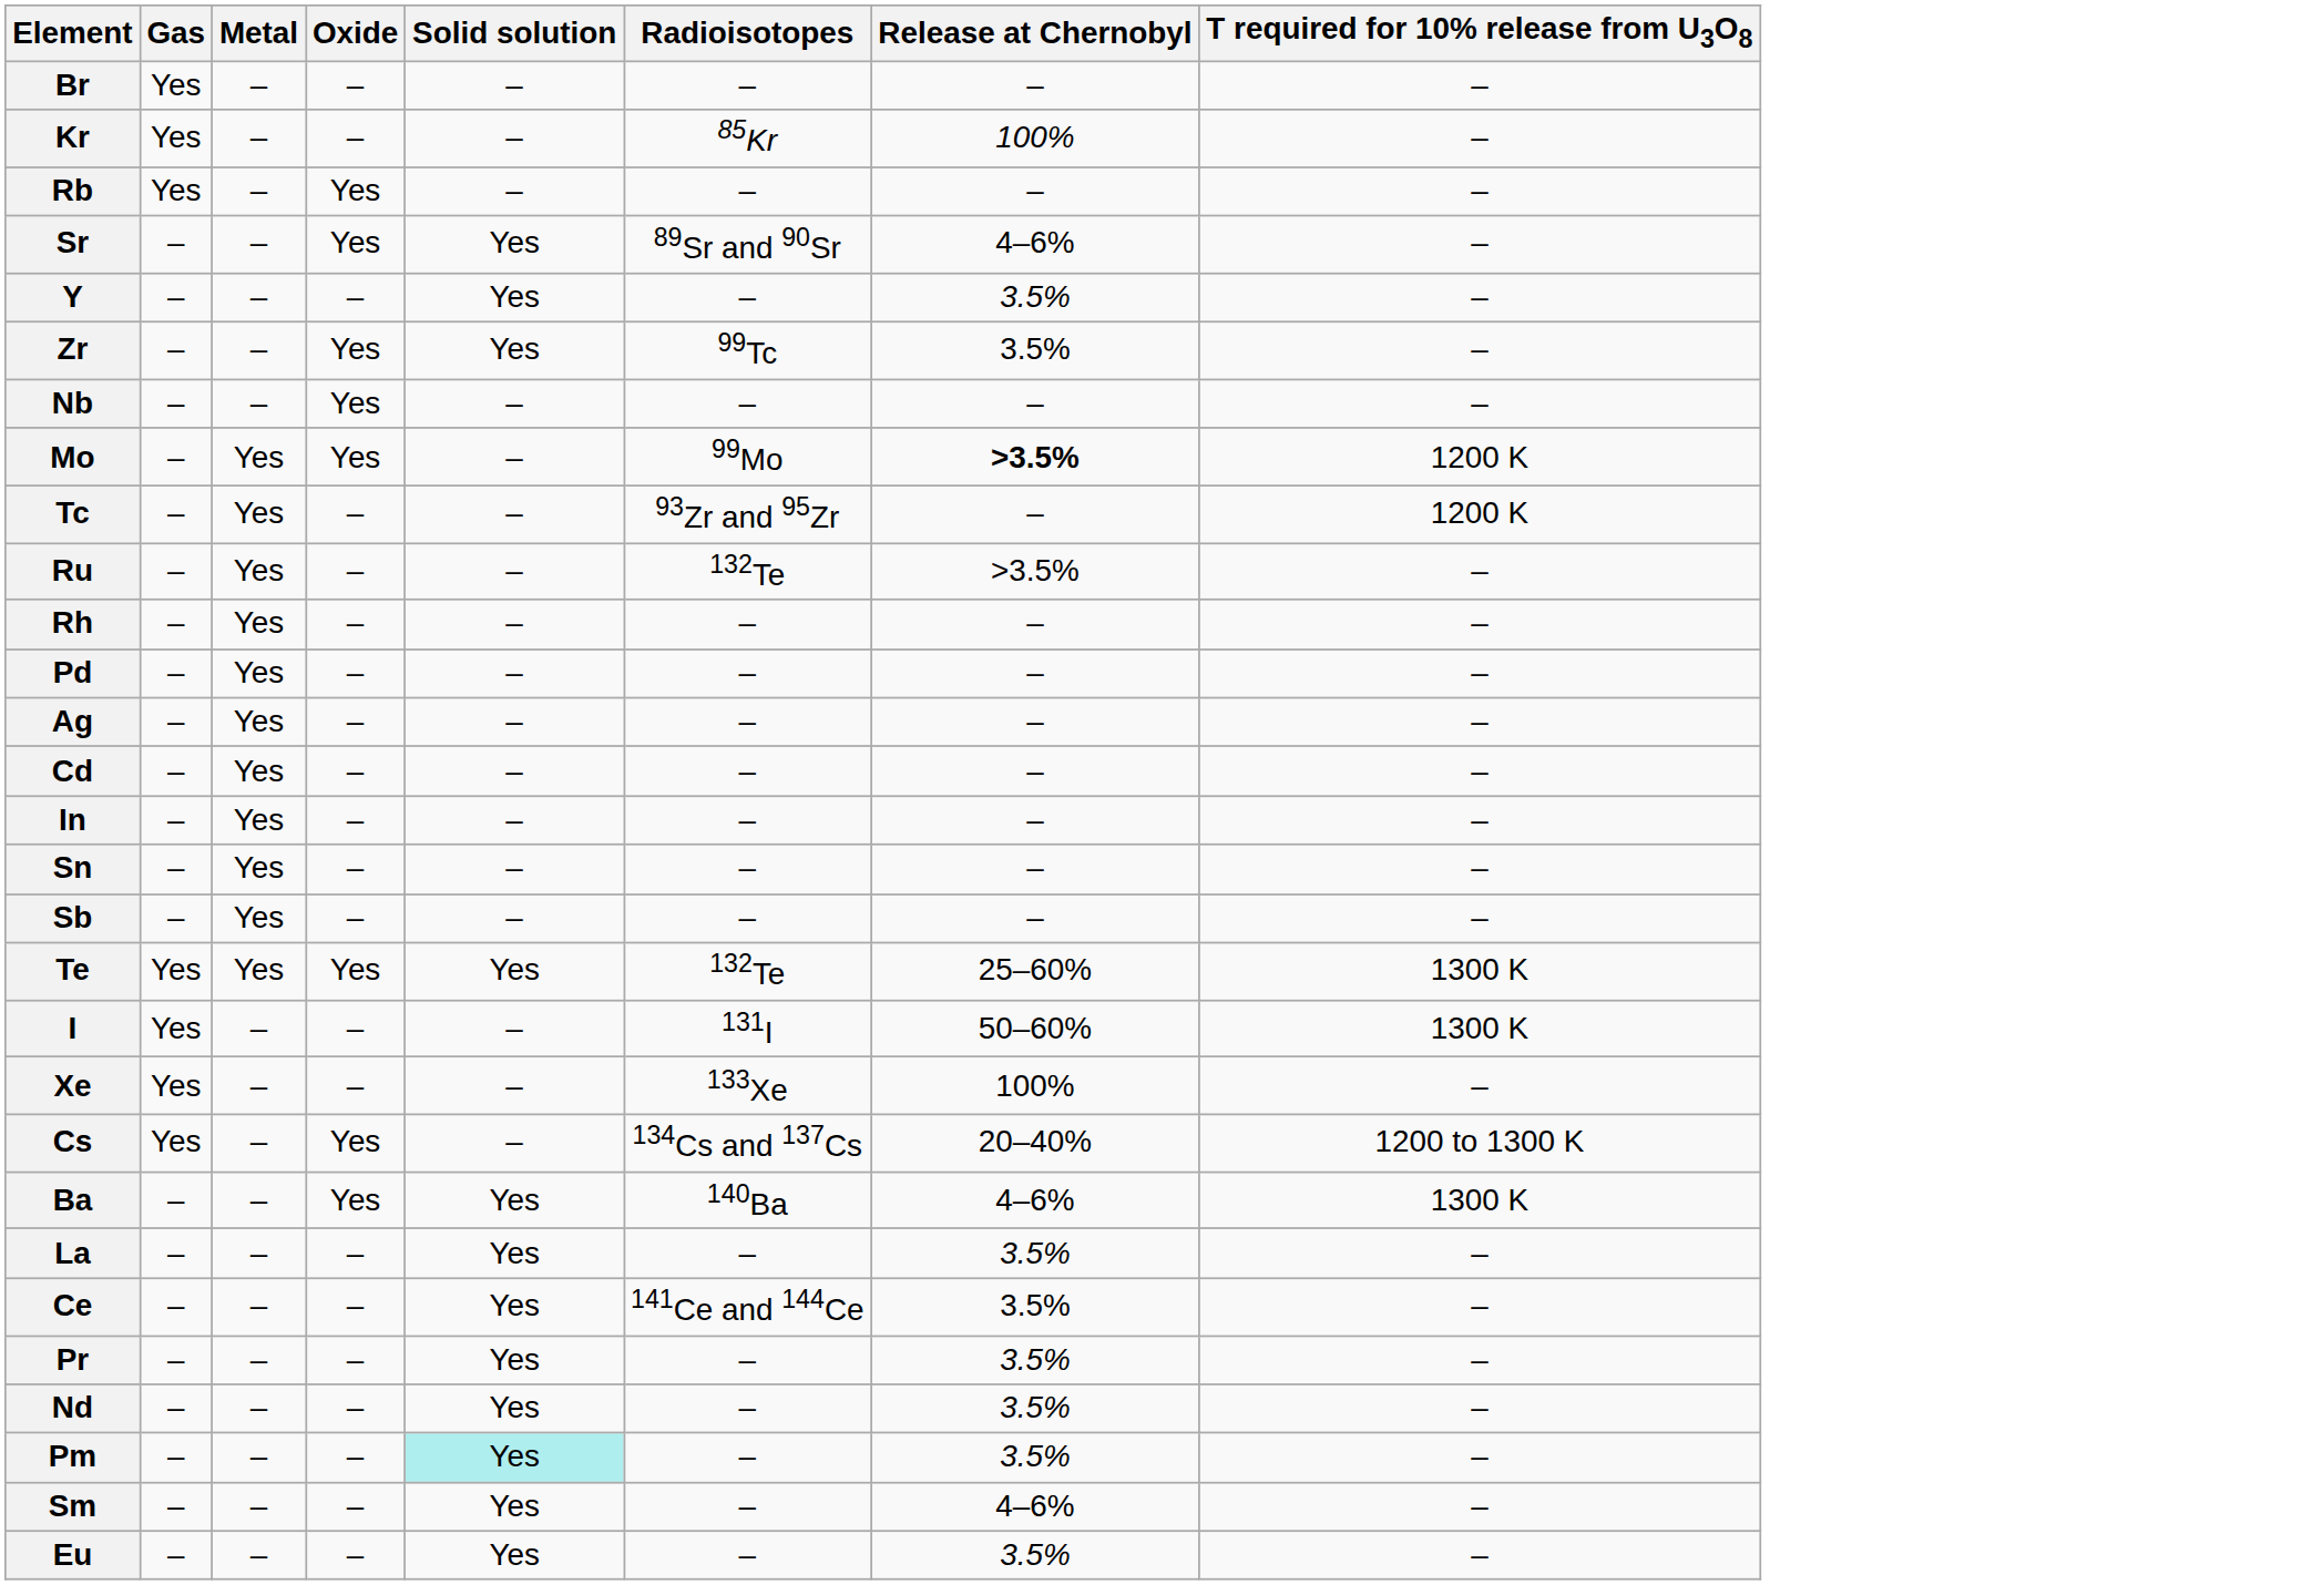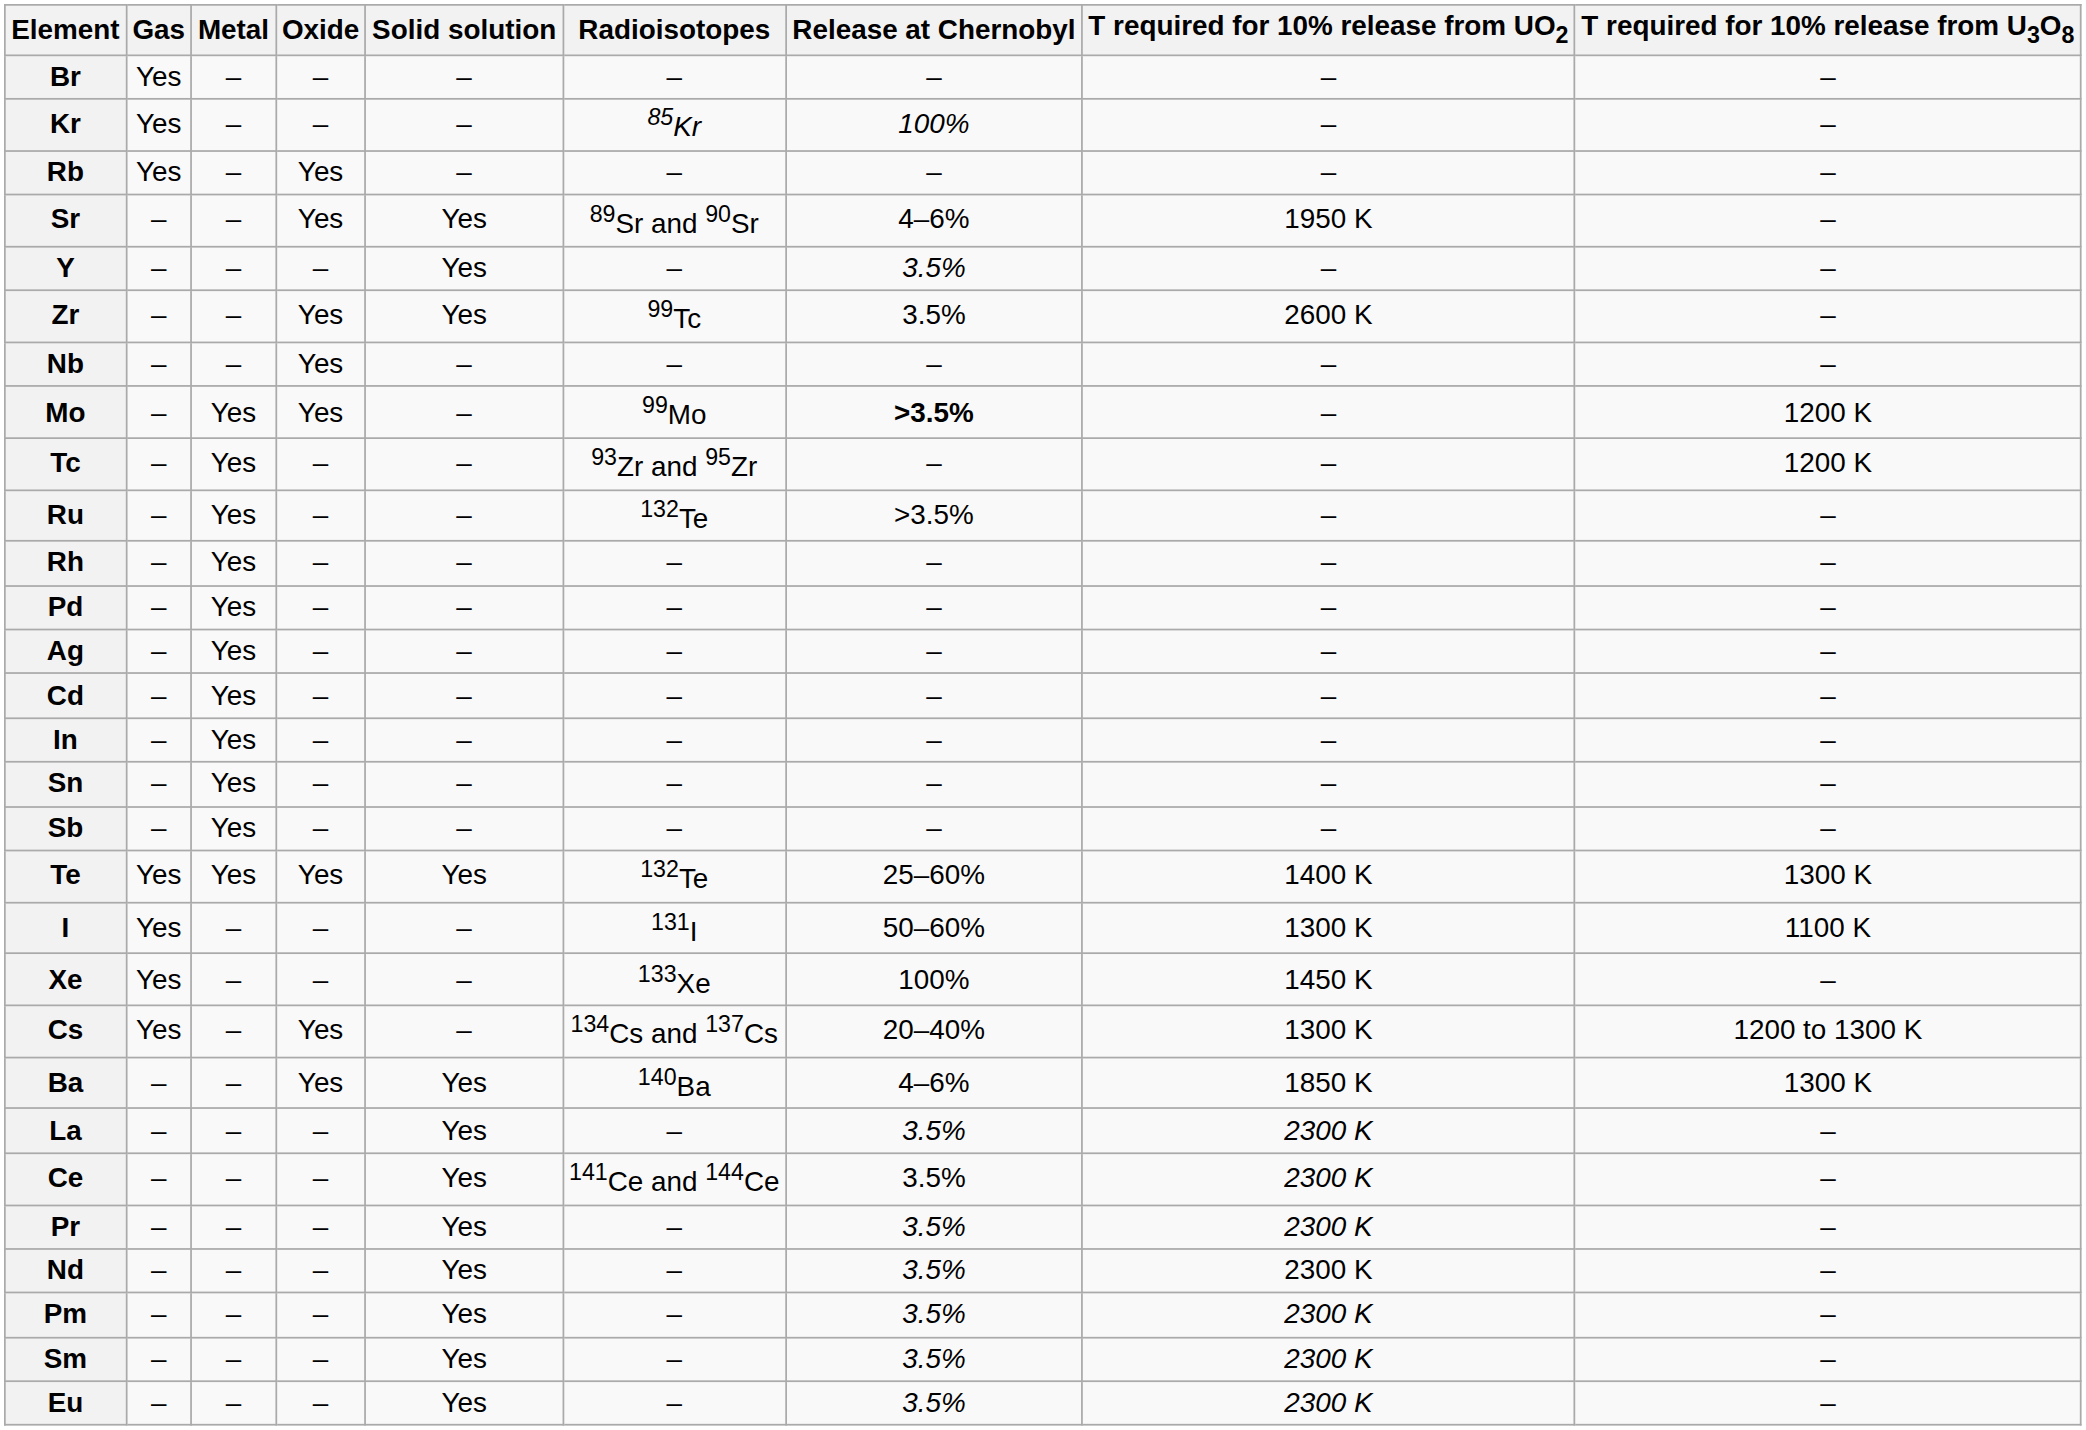 <table class="wikitable" style="text-align:center">
 <tr>
 <th>Element</th>
 <th>Gas</th>
 <th>Metal</th>
 <th>Oxide</th>
 <th>Solid solution</th>
 <th>Radioisotopes</th>
 <th>Release at Chernobyl</th>
+<th>T required for 10% release from UO<sub>2</sub></th>
 <th>T required for 10% release from U<sub>3</sub>O<sub>8</sub></th>
 </tr>
 <tr>
 <th>Br</th>
 <td>Yes</td>
+<td>–</td>
 <td>–</td>
 <td>–</td>
 <td>–</td>
 <td>–</td>
 <td>–</td>
 <td>–</td>
 </tr>
 <tr>
 <th>Kr</th>
 <td>Yes</td>
 <td>–</td>
 <td>–</td>
 <td>–</td>
 <td><em><sup>85</sup>Kr</em></td>
 <td><em>100%</em></td>
 <td>–</td>
+<td>–</td>
 </tr>
 <tr>
 <th>Rb</th>
 <td>Yes</td>
 <td>–</td>
 <td>Yes</td>
+<td>–</td>
 <td>–</td>
 <td>–</td>
 <td>–</td>
 <td>–</td>
 </tr>
 <tr>
 <th>Sr</th>
 <td>–</td>
 <td>–</td>
 <td>Yes</td>
 <td>Yes</td>
 <td><sup>89</sup>Sr and <sup>90</sup>Sr</td>
 <td>4–6%</td>
+<td>1950 K</td>
 <td>–</td>
 </tr>
 <tr>
 <th>Y</th>
 <td>–</td>
 <td>–</td>
 <td>–</td>
 <td>Yes</td>
 <td>–</td>
 <td><em>3.5%</em></td>
 <td>–</td>
+<td>–</td>
 </tr>
 <tr>
 <th>Zr</th>
 <td>–</td>
 <td>–</td>
 <td>Yes</td>
 <td>Yes</td>
 <td><sup>99</sup>Tc</td>
 <td>3.5%</td>
+<td>2600 K</td>
 <td>–</td>
 </tr>
 <tr>
 <th>Nb</th>
 <td>–</td>
 <td>–</td>
 <td>Yes</td>
+<td>–</td>
 <td>–</td>
 <td>–</td>
 <td>–</td>
 <td>–</td>
 </tr>
 <tr>
 <th>Mo</th>
 <td>–</td>
 <td>Yes</td>
 <td>Yes</td>
 <td>–</td>
 <td><sup>99</sup>Mo</td>
 <td><strong>>3.5%</strong></td>
+<td>–</td>
 <td>1200 K</td>
 </tr>
 <tr>
 <th>Tc</th>
 <td>–</td>
 <td>Yes</td>
 <td>–</td>
 <td>–</td>
 <td><sup>93</sup>Zr and <sup>95</sup>Zr</td>
+<td>–</td>
 <td>–</td>
 <td>1200 K</td>
 </tr>
 <tr>
 <th>Ru</th>
 <td>–</td>
 <td>Yes</td>
 <td>–</td>
 <td>–</td>
 <td><sup>132</sup>Te</td>
 <td>>3.5%</td>
 <td>–</td>
+<td>–</td>
 </tr>
 <tr>
 <th>Rh</th>
 <td>–</td>
 <td>Yes</td>
+<td>–</td>
 <td>–</td>
 <td>–</td>
 <td>–</td>
 <td>–</td>
 <td>–</td>
 </tr>
 <tr>
 <th>Pd</th>
 <td>–</td>
 <td>Yes</td>
 <td>–</td>
 <td>–</td>
 <td>–</td>
 <td>–</td>
 <td>–</td>
+<td>–</td>
 </tr>
 <tr>
 <th>Ag</th>
 <td>–</td>
 <td>Yes</td>
+<td>–</td>
 <td>–</td>
 <td>–</td>
 <td>–</td>
 <td>–</td>
 <td>–</td>
 </tr>
 <tr>
 <th>Cd</th>
 <td>–</td>
 <td>Yes</td>
 <td>–</td>
 <td>–</td>
 <td>–</td>
 <td>–</td>
 <td>–</td>
+<td>–</td>
 </tr>
 <tr>
 <th>In</th>
 <td>–</td>
 <td>Yes</td>
+<td>–</td>
 <td>–</td>
 <td>–</td>
 <td>–</td>
 <td>–</td>
 <td>–</td>
 </tr>
 <tr>
 <th>Sn</th>
 <td>–</td>
 <td>Yes</td>
 <td>–</td>
 <td>–</td>
 <td>–</td>
 <td>–</td>
 <td>–</td>
+<td>–</td>
 </tr>
 <tr>
 <th>Sb</th>
 <td>–</td>
 <td>Yes</td>
+<td>–</td>
 <td>–</td>
 <td>–</td>
 <td>–</td>
 <td>–</td>
 <td>–</td>
 </tr>
 <tr>
 <th>Te</th>
 <td>Yes</td>
 <td>Yes</td>
 <td>Yes</td>
 <td>Yes</td>
 <td><sup>132</sup>Te</td>
 <td>25–60%</td>
+<td>1400 K</td>
 <td>1300 K</td>
 </tr>
 <tr>
 <th>I</th>
 <td>Yes</td>
 <td>–</td>
 <td>–</td>
 <td>–</td>
 <td><sup>131</sup>I</td>
 <td>50–60%</td>
 <td>1300 K</td>
+<td>1100 K</td>
 </tr>
 <tr>
 <th>Xe</th>
 <td>Yes</td>
 <td>–</td>
 <td>–</td>
 <td>–</td>
 <td><sup>133</sup>Xe</td>
 <td>100%</td>
+<td>1450 K</td>
 <td>–</td>
 </tr>
 <tr>
 <th>Cs</th>
 <td>Yes</td>
 <td>–</td>
 <td>Yes</td>
 <td>–</td>
 <td><sup>134</sup>Cs and <sup>137</sup>Cs</td>
 <td>20–40%</td>
+<td>1300 K</td>
 <td>1200 to 1300 K</td>
 </tr>
 <tr>
 <th>Ba</th>
 <td>–</td>
 <td>–</td>
 <td>Yes</td>
 <td>Yes</td>
 <td><sup>140</sup>Ba</td>
 <td>4–6%</td>
+<td>1850 K</td>
 <td>1300 K</td>
 </tr>
 <tr>
 <th>La</th>
 <td>–</td>
 <td>–</td>
 <td>–</td>
 <td>Yes</td>
 <td>–</td>
 <td><em>3.5%</em></td>
+<td><em>2300 K</em></td>
 <td>–</td>
 </tr>
 <tr>
 <th>Ce</th>
 <td>–</td>
 <td>–</td>
 <td>–</td>
 <td>Yes</td>
 <td><sup>141</sup>Ce and <sup>144</sup>Ce</td>
 <td>3.5%</td>
+<td><em>2300 K</em></td>
 <td>–</td>
 </tr>
 <tr>
 <th>Pr</th>
 <td>–</td>
 <td>–</td>
 <td>–</td>
 <td>Yes</td>
 <td>–</td>
 <td><em>3.5%</em></td>
+<td><em>2300 K</em></td>
 <td>–</td>
 </tr>
 <tr>
 <th>Nd</th>
 <td>–</td>
 <td>–</td>
 <td>–</td>
 <td>Yes</td>
 <td>–</td>
 <td><em>3.5%</em></td>
+<td>2300 K</td>
 <td>–</td>
 </tr>
 <tr>
 <th>Pm</th>
 <td>–</td>
 <td>–</td>
 <td>–</td>
-<td style="background: paleturquoise;">Yes</td>
+<td>Yes</td>
 <td>–</td>
 <td><em>3.5%</em></td>
+<td><em>2300 K</em></td>
 <td>–</td>
 </tr>
 <tr>
 <th>Sm</th>
 <td>–</td>
 <td>–</td>
 <td>–</td>
 <td>Yes</td>
 <td>–</td>
-<td>4–6%</td>
+<td><em>3.5%</em></td>
+<td><em>2300 K</em></td>
 <td>–</td>
 </tr>
 <tr>
 <th>Eu</th>
 <td>–</td>
 <td>–</td>
 <td>–</td>
 <td>Yes</td>
 <td>–</td>
 <td><em>3.5%</em></td>
+<td><em>2300 K</em></td>
 <td>–</td>
 </tr>
 </table>
